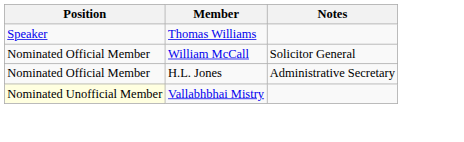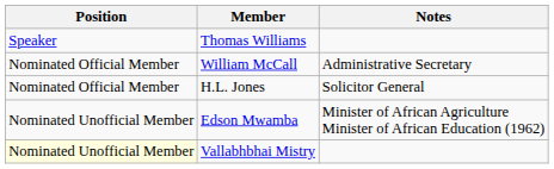 <table class="wikitable sortable">
 <tr>
 <th>Position</th>
 <th>Member</th>
 <th>Notes</th>
 </tr>
 <tr>
 <td><a href='#'>Speaker</a></td>
 <td><a href='#'>Thomas Williams</a></td>
 <td></td>
 </tr>
 <tr>
 <td>Nominated Official Member</td>
 <td><a href='#'>William McCall</a></td>
-<td>Solicitor General</td>
+<td>Administrative Secretary</td>
 </tr>
 <tr>
 <td>Nominated Official Member</td>
 <td>H.L. Jones</td>
-<td>Administrative Secretary</td>
+<td>Solicitor General</td>
+</tr>
+<tr>
+<td>Nominated Unofficial Member</td>
+<td><a href='#'>Edson Mwamba</a></td>
+<td>Minister of African Agriculture<br>Minister of African Education (1962)</td>
 </tr>
 <tr>
 <td style="background: lightyellow;">Nominated Unofficial Member</td>
 <td><a href='#'>Vallabhbhai Mistry</a></td>
 <td></td>
 </tr>
 </table>
